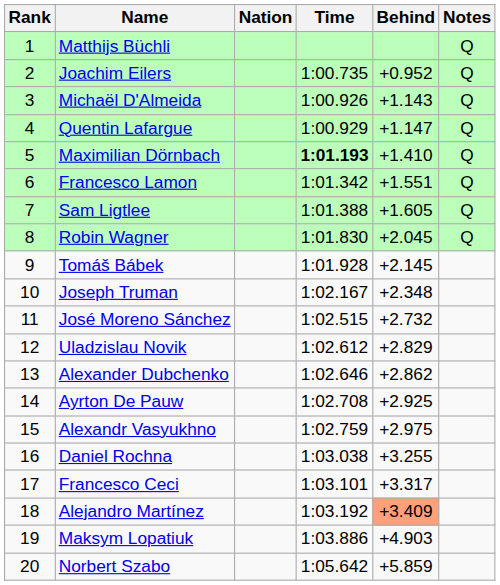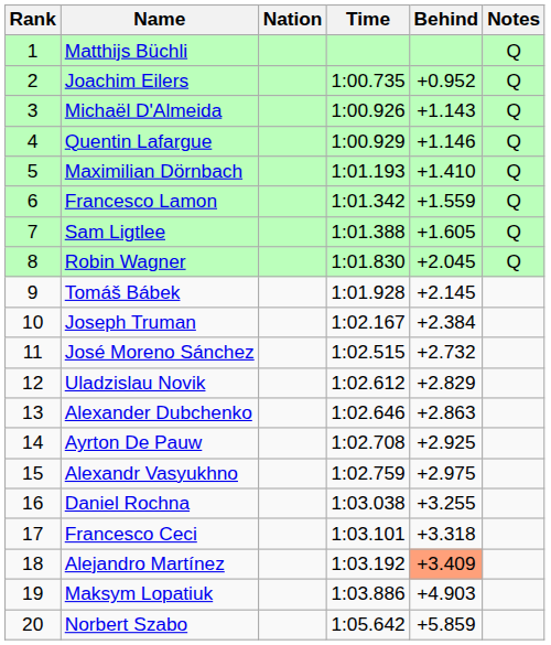 <table class="wikitable sortable" style="text-align:center">
 <tr>
 <th>Rank</th>
 <th>Name</th>
 <th>Nation</th>
 <th>Time</th>
 <th>Behind</th>
 <th>Notes</th>
 </tr>
 <tr bgcolor=bbffbb>
 <td>1</td>
 <td align=left><a href='#'>Matthijs Büchli</a></td>
 <td align=left></td>
 <td></td>
 <td></td>
 <td>Q</td>
 </tr>
 <tr bgcolor=bbffbb>
 <td>2</td>
 <td align=left><a href='#'>Joachim Eilers</a></td>
 <td align=left></td>
 <td>1:00.735</td>
 <td>+0.952</td>
 <td>Q</td>
 </tr>
 <tr bgcolor=bbffbb>
 <td>3</td>
 <td align=left><a href='#'>Michaël D'Almeida</a></td>
 <td align=left></td>
 <td>1:00.926</td>
 <td>+1.143</td>
 <td>Q</td>
 </tr>
 <tr bgcolor=bbffbb>
 <td>4</td>
 <td align=left><a href='#'>Quentin Lafargue</a></td>
 <td align=left></td>
 <td>1:00.929</td>
-<td>+1.147</td>
+<td>+1.146</td>
 <td>Q</td>
 </tr>
 <tr bgcolor=bbffbb>
 <td>5</td>
 <td align=left><a href='#'>Maximilian Dörnbach</a></td>
 <td align=left></td>
-<td><strong>1:01.193</strong></td>
+<td>1:01.193</td>
 <td>+1.410</td>
 <td>Q</td>
 </tr>
 <tr bgcolor=bbffbb>
 <td>6</td>
 <td align=left><a href='#'>Francesco Lamon</a></td>
 <td align=left></td>
 <td>1:01.342</td>
-<td>+1.551</td>
+<td>+1.559</td>
 <td>Q</td>
 </tr>
 <tr bgcolor=bbffbb>
 <td>7</td>
 <td align=left><a href='#'>Sam Ligtlee</a></td>
 <td align=left></td>
 <td>1:01.388</td>
 <td>+1.605</td>
 <td>Q</td>
 </tr>
 <tr bgcolor=bbffbb>
 <td>8</td>
 <td align=left><a href='#'>Robin Wagner</a></td>
 <td align=left></td>
 <td>1:01.830</td>
 <td>+2.045</td>
 <td>Q</td>
 </tr>
 <tr>
 <td>9</td>
 <td align=left><a href='#'>Tomáš Bábek</a></td>
 <td align=left></td>
 <td>1:01.928</td>
 <td>+2.145</td>
 <td></td>
 </tr>
 <tr>
 <td>10</td>
 <td align=left><a href='#'>Joseph Truman</a></td>
 <td align=left></td>
 <td>1:02.167</td>
-<td>+2.348</td>
+<td>+2.384</td>
 <td></td>
 </tr>
 <tr>
 <td>11</td>
 <td align=left><a href='#'>José Moreno Sánchez</a></td>
 <td align=left></td>
 <td>1:02.515</td>
 <td>+2.732</td>
 <td></td>
 </tr>
 <tr>
 <td>12</td>
 <td align=left><a href='#'>Uladzislau Novik</a></td>
 <td align=left></td>
 <td>1:02.612</td>
 <td>+2.829</td>
 <td></td>
 </tr>
 <tr>
 <td>13</td>
 <td align=left><a href='#'>Alexander Dubchenko</a></td>
 <td align=left></td>
 <td>1:02.646</td>
-<td>+2.862</td>
+<td>+2.863</td>
 <td></td>
 </tr>
 <tr>
 <td>14</td>
 <td align=left><a href='#'>Ayrton De Pauw</a></td>
 <td align=left></td>
 <td>1:02.708</td>
 <td>+2.925</td>
 <td></td>
 </tr>
 <tr>
 <td>15</td>
 <td align=left><a href='#'>Alexandr Vasyukhno</a></td>
 <td align=left></td>
 <td>1:02.759</td>
 <td>+2.975</td>
 <td></td>
 </tr>
 <tr>
 <td>16</td>
 <td align=left><a href='#'>Daniel Rochna</a></td>
 <td align=left></td>
 <td>1:03.038</td>
 <td>+3.255</td>
 <td></td>
 </tr>
 <tr>
 <td>17</td>
 <td align=left><a href='#'>Francesco Ceci</a></td>
 <td align=left></td>
 <td>1:03.101</td>
-<td>+3.317</td>
+<td>+3.318</td>
 <td></td>
 </tr>
 <tr>
 <td>18</td>
 <td align=left><a href='#'>Alejandro Martínez</a></td>
 <td align=left></td>
 <td>1:03.192</td>
 <td style="background: lightsalmon;">+3.409</td>
 <td></td>
 </tr>
 <tr>
 <td>19</td>
 <td align=left><a href='#'>Maksym Lopatiuk</a></td>
 <td align=left></td>
 <td>1:03.886</td>
 <td>+4.903</td>
 <td></td>
 </tr>
 <tr>
 <td>20</td>
 <td align=left><a href='#'>Norbert Szabo</a></td>
 <td align=left></td>
 <td>1:05.642</td>
 <td>+5.859</td>
 <td></td>
 </tr>
 </table>
